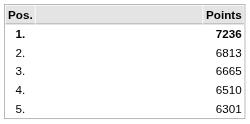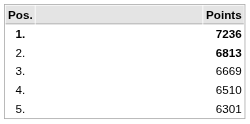 <table cellspacing="1" cellpadding="3" style="border:1px solid #AAAAAA;font-size:90%">
 <tr bgcolor="#E4E4E4">
 <th style="border-bottom:1px solid #AAAAAA" width=10>Pos.</th>
 <th style="border-bottom:1px solid #AAAAAA" width=200></th>
 <th style="border-bottom:1px solid #AAAAAA" width=20>Points</th>
 </tr>
 <tr>
 <td align="center"><strong>1.</strong></td>
 <td><strong></strong></td>
 <td align="right"><strong>7236</strong></td>
 </tr>
 <tr>
 <td align="center">2.</td>
 <td></td>
-<td align="right">6813</td>
+<td align="right"><strong>6813</strong></td>
 </tr>
 <tr>
 <td align="center">3.</td>
 <td></td>
-<td align="right">6665</td>
+<td align="right">6669</td>
 </tr>
 <tr>
 <td align="center">4.</td>
 <td></td>
 <td align="right">6510</td>
 </tr>
 <tr>
 <td align="center">5.</td>
 <td></td>
 <td align="right">6301</td>
 </tr>
 </table>
